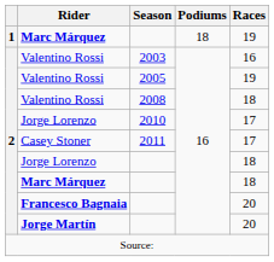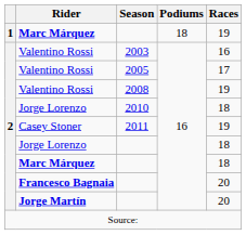 <table class="wikitable" style="text-align:center">
 <tr>
 <th></th>
 <th>Rider</th>
 <th>Season</th>
 <th>Podiums</th>
 <th>Races</th>
 </tr>
 <tr>
 <th>1</th>
 <td align=left> <strong><a href='#'>Marc Márquez</a></strong></td>
 <td></td>
 <td>18</td>
 <td>19</td>
 </tr>
 <tr>
 <th rowspan=9>2</th>
 <td align=left> <a href='#'>Valentino Rossi</a></td>
 <td><a href='#'>2003</a></td>
 <td rowspan=9>16</td>
 <td>16</td>
 </tr>
 <tr>
 <td align=left> <a href='#'>Valentino Rossi</a></td>
 <td><a href='#'>2005</a></td>
-<td>19</td>
+<td>17</td>
 </tr>
 <tr>
 <td align=left> <a href='#'>Valentino Rossi</a></td>
 <td><a href='#'>2008</a></td>
-<td>18</td>
+<td>19</td>
 </tr>
 <tr>
 <td align=left> <a href='#'>Jorge Lorenzo</a></td>
 <td><a href='#'>2010</a></td>
-<td>17</td>
+<td>18</td>
 </tr>
 <tr>
 <td align=left> <a href='#'>Casey Stoner</a></td>
 <td><a href='#'>2011</a></td>
-<td>17</td>
+<td>19</td>
 </tr>
 <tr>
 <td align=left> <a href='#'>Jorge Lorenzo</a></td>
 <td></td>
 <td>18</td>
 </tr>
 <tr>
 <td align=left> <strong><a href='#'>Marc Márquez</a></strong></td>
 <td></td>
 <td>18</td>
 </tr>
 <tr>
 <td align=left> <strong><a href='#'>Francesco Bagnaia</a></strong></td>
 <td></td>
 <td>20</td>
 </tr>
 <tr>
 <td align=left> <strong><a href='#'>Jorge Martín</a></strong></td>
 <td></td>
 <td>20</td>
 </tr>
 <tr>
 <td colspan=6><small>Source:</small></td>
 </tr>
 </table>
